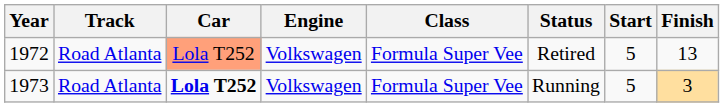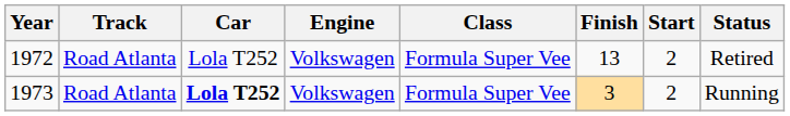 <table class="wikitable" style="text-align:center; font-size:90%">
 <tr>
 <th>Year</th>
 <th>Track</th>
 <th>Car</th>
 <th>Engine</th>
 <th>Class</th>
+<th>Finish</th>
+<th>Start</th>
 <th>Status</th>
-<th>Start</th>
-<th>Finish</th>
 </tr>
 <tr>
 <td>1972</td>
 <td><a href='#'>Road Atlanta</a></td>
-<td style="background: lightsalmon;"><a href='#'>Lola</a> T252</td>
+<td><a href='#'>Lola</a> T252</td>
 <td><a href='#'>Volkswagen</a></td>
 <td><a href='#'>Formula Super Vee</a></td>
+<td>13</td>
+<td>2</td>
 <td>Retired</td>
-<td>5</td>
-<td>13</td>
 </tr>
 <tr>
 <td>1973</td>
 <td><a href='#'>Road Atlanta</a></td>
 <td><strong><a href='#'>Lola</a> T252</strong></td>
 <td><a href='#'>Volkswagen</a></td>
 <td><a href='#'>Formula Super Vee</a></td>
+<td style="background:#FFDF9F;">3</td>
+<td>2</td>
 <td>Running</td>
-<td>5</td>
-<td style="background:#FFDF9F;">3</td>
 </tr>
 </table>
